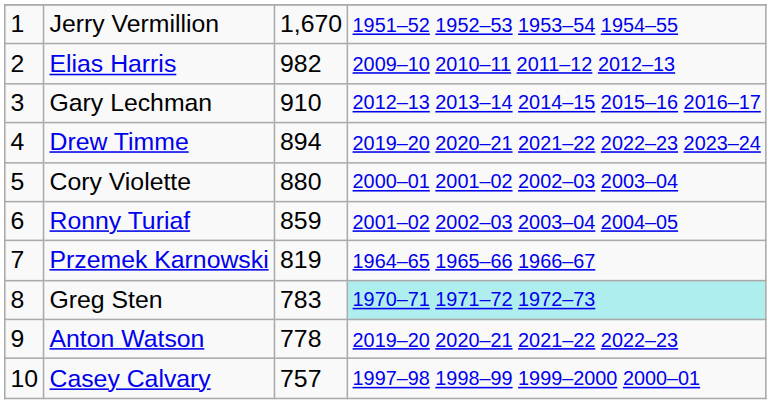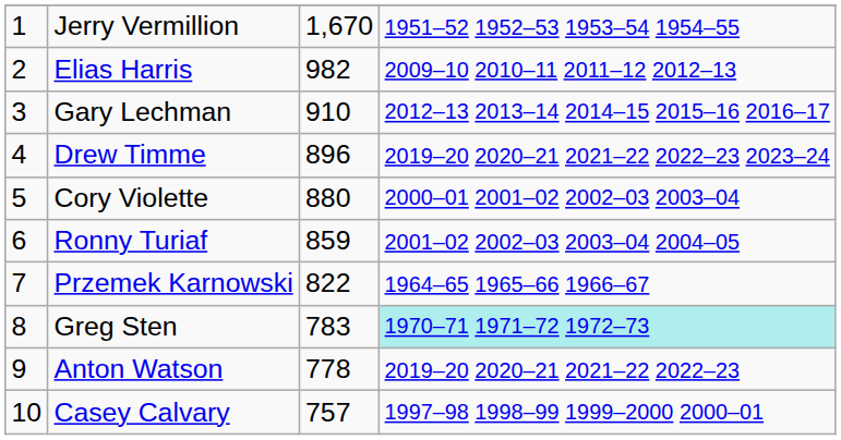 <table class="wikitable">
 <tr>
 </tr>
 <tr>
 <td>1</td>
 <td>Jerry Vermillion</td>
 <td>1,670</td>
 <td style="font-size:80%;"><a href='#'>1951–52</a> <a href='#'>1952–53</a> <a href='#'>1953–54</a> <a href='#'>1954–55</a></td>
 </tr>
 <tr>
 <td>2</td>
 <td><a href='#'>Elias Harris</a></td>
 <td>982</td>
 <td style="font-size:80%;"><a href='#'>2009–10</a> <a href='#'>2010–11</a> <a href='#'>2011–12</a> <a href='#'>2012–13</a></td>
 </tr>
 <tr>
 <td>3</td>
 <td>Gary Lechman</td>
 <td>910</td>
 <td style="font-size:80%;"><a href='#'>2012–13</a> <a href='#'>2013–14</a> <a href='#'>2014–15</a> <a href='#'>2015–16</a> <a href='#'>2016–17</a></td>
 </tr>
 <tr>
 <td>4</td>
 <td><a href='#'>Drew Timme</a></td>
-<td>894</td>
+<td>896</td>
 <td style="font-size:80%;"><a href='#'>2019–20</a> <a href='#'>2020–21</a> <a href='#'>2021–22</a> <a href='#'>2022–23</a> <a href='#'>2023–24</a></td>
 </tr>
 <tr>
 <td>5</td>
 <td>Cory Violette</td>
 <td>880</td>
 <td style="font-size:80%;"><a href='#'>2000–01</a> <a href='#'>2001–02</a> <a href='#'>2002–03</a> <a href='#'>2003–04</a></td>
 </tr>
 <tr>
 <td>6</td>
 <td><a href='#'>Ronny Turiaf</a></td>
 <td>859</td>
 <td style="font-size:80%;"><a href='#'>2001–02</a> <a href='#'>2002–03</a> <a href='#'>2003–04</a> <a href='#'>2004–05</a></td>
 </tr>
 <tr>
 <td>7</td>
 <td><a href='#'>Przemek Karnowski</a></td>
-<td>819</td>
+<td>822</td>
 <td style="font-size:80%;"><a href='#'>1964–65</a> <a href='#'>1965–66</a> <a href='#'>1966–67</a></td>
 </tr>
 <tr>
 <td>8</td>
 <td>Greg Sten</td>
 <td>783</td>
 <td style="background: paleturquoise; font-size:80%;"><a href='#'>1970–71</a> <a href='#'>1971–72</a> <a href='#'>1972–73</a></td>
 </tr>
 <tr>
 <td>9</td>
 <td><a href='#'>Anton Watson</a></td>
 <td>778</td>
 <td style="font-size:80%;"><a href='#'>2019–20</a> <a href='#'>2020–21</a> <a href='#'>2021–22</a> <a href='#'>2022–23</a></td>
 </tr>
 <tr>
 <td>10</td>
 <td><a href='#'>Casey Calvary</a></td>
 <td>757</td>
 <td style="font-size:80%;"><a href='#'>1997–98</a> <a href='#'>1998–99</a> <a href='#'>1999–2000</a> <a href='#'>2000–01</a></td>
 </tr>
 </table>
